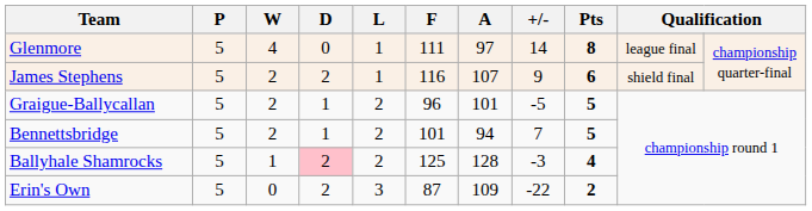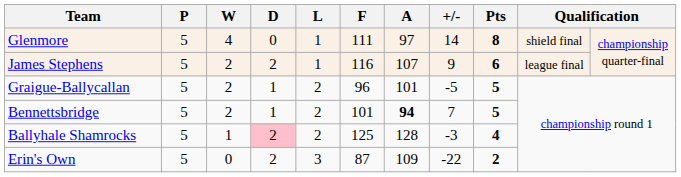 <table class=wikitable style="text-align: center;">
 <tr>
 <th style="width: 160px;">Team</th>
 <th style="width: 40px;">P</th>
 <th style="width: 40px;">W</th>
 <th style="width: 40px;">D</th>
 <th style="width: 40px;">L</th>
 <th style="width: 40px;">F</th>
 <th style="width: 40px;">A</th>
 <th style="width: 40px;">+/-</th>
 <th style="width: 40px;">Pts</th>
 <th style="width: 160px;" colspan="2">Qualification</th>
 </tr>
 <tr style="background:Linen;">
 <td style="text-align:left;"> <a href='#'>Glenmore</a></td>
 <td>5</td>
 <td>4</td>
 <td>0</td>
 <td>1</td>
 <td>111</td>
 <td>97</td>
 <td>14</td>
 <td><strong>8</strong></td>
-<td><small>league final</small></td>
+<td><small>shield final</small></td>
 <td rowspan="2"><small><a href='#'>championship</a><br>quarter-final</small></td>
 </tr>
 <tr style="background:Linen;">
 <td style="text-align:left;"> <a href='#'>James Stephens</a></td>
 <td>5</td>
 <td>2</td>
 <td>2</td>
 <td>1</td>
 <td>116</td>
 <td>107</td>
 <td>9</td>
 <td><strong>6</strong></td>
-<td><small>shield final</small></td>
+<td><small>league final</small></td>
 </tr>
 <tr>
 <td style="text-align:left;"> <a href='#'>Graigue-Ballycallan</a></td>
 <td>5</td>
 <td>2</td>
 <td>1</td>
 <td>2</td>
 <td>96</td>
 <td>101</td>
 <td>-5</td>
 <td><strong>5</strong></td>
 <td rowspan="4" colspan="2"><small><a href='#'>championship</a> round 1</small></td>
 </tr>
 <tr>
 <td style="text-align:left;"> <a href='#'>Bennettsbridge</a></td>
 <td>5</td>
 <td>2</td>
 <td>1</td>
 <td>2</td>
 <td>101</td>
-<td>94</td>
+<td><strong>94</strong></td>
 <td>7</td>
 <td><strong>5</strong></td>
 </tr>
 <tr>
 <td style="text-align:left;"> <a href='#'>Ballyhale Shamrocks</a></td>
 <td>5</td>
 <td>1</td>
 <td style="background: pink;">2</td>
 <td>2</td>
 <td>125</td>
 <td>128</td>
 <td>-3</td>
 <td><strong>4</strong></td>
 </tr>
 <tr align=center>
 <td style="text-align:left;"> <a href='#'>Erin's Own</a></td>
 <td>5</td>
 <td>0</td>
 <td>2</td>
 <td>3</td>
 <td>87</td>
 <td>109</td>
 <td>-22</td>
 <td><strong>2</strong></td>
 </tr>
 </table>
